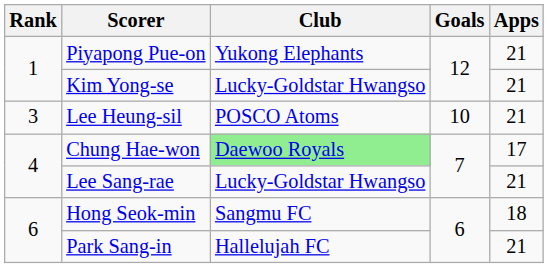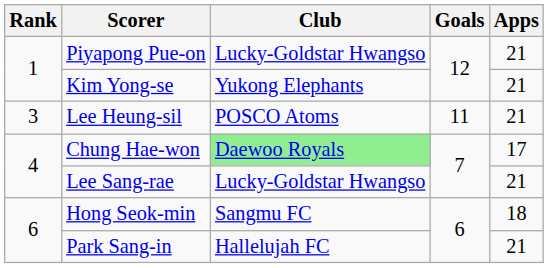 <table class="wikitable">
 <tr>
 <th>Rank</th>
 <th>Scorer</th>
 <th>Club</th>
 <th>Goals</th>
 <th>Apps</th>
 </tr>
 <tr>
 <td rowspan=2 align=center>1</td>
 <td> <a href='#'>Piyapong Pue-on</a></td>
-<td><a href='#'>Yukong Elephants</a></td>
+<td><a href='#'>Lucky-Goldstar Hwangso</a></td>
 <td rowspan=2 align=center>12</td>
 <td align=center>21</td>
 </tr>
 <tr>
 <td> <a href='#'>Kim Yong-se</a></td>
-<td><a href='#'>Lucky-Goldstar Hwangso</a></td>
+<td><a href='#'>Yukong Elephants</a></td>
 <td align=center>21</td>
 </tr>
 <tr>
 <td rowspan=1 align=center>3</td>
 <td> <a href='#'>Lee Heung-sil</a></td>
 <td><a href='#'>POSCO Atoms</a></td>
-<td rowspan=1 align=center>10</td>
+<td rowspan=1 align=center>11</td>
 <td align=center>21</td>
 </tr>
 <tr>
 <td rowspan=2 align=center>4</td>
 <td> <a href='#'>Chung Hae-won</a></td>
 <td style="background: lightgreen;"><a href='#'>Daewoo Royals</a></td>
 <td rowspan=2 align=center>7</td>
 <td align=center>17</td>
 </tr>
 <tr>
 <td> <a href='#'>Lee Sang-rae</a></td>
 <td><a href='#'>Lucky-Goldstar Hwangso</a></td>
 <td align=center>21</td>
 </tr>
 <tr>
 <td rowspan=2 align=center>6</td>
 <td> <a href='#'>Hong Seok-min</a></td>
 <td><a href='#'>Sangmu FC</a></td>
 <td rowspan=2 align=center>6</td>
 <td align=center>18</td>
 </tr>
 <tr>
 <td> <a href='#'>Park Sang-in</a></td>
 <td><a href='#'>Hallelujah FC</a></td>
 <td align=center>21</td>
 </tr>
 </table>
